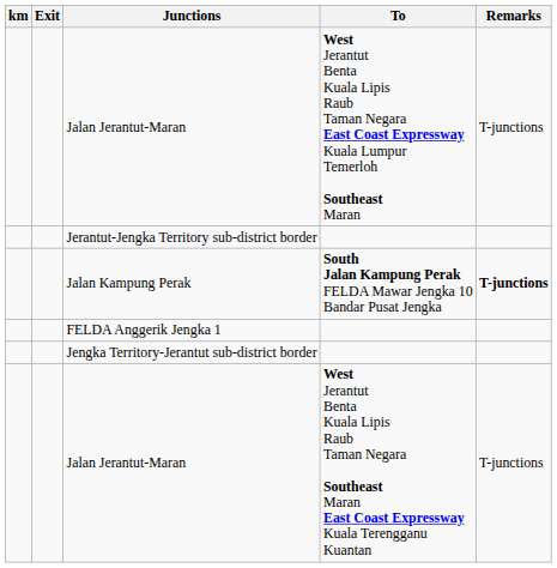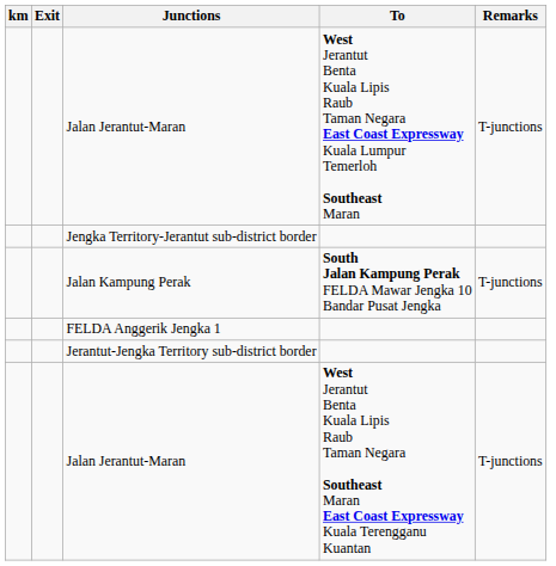 <table class="wikitable">
 <tr>
 <th>km</th>
 <th>Exit</th>
 <th>Junctions</th>
 <th>To</th>
 <th>Remarks</th>
 </tr>
 <tr>
 <td></td>
 <td></td>
 <td>Jalan Jerantut-Maran</td>
 <td><strong>West</strong><br> Jerantut<br> Benta<br>Kuala Lipis<br>Raub<br>Taman Negara<br> <strong><a href='#'>East Coast Expressway</a></strong><br>Kuala Lumpur<br>Temerloh<br><br><strong>Southeast</strong><br>Maran</td>
 <td>T-junctions</td>
 </tr>
 <tr>
 <td></td>
 <td></td>
-<td>Jerantut-Jengka Territory sub-district border</td>
+<td>Jengka Territory-Jerantut sub-district border</td>
 <td></td>
 <td></td>
 </tr>
 <tr>
 <td></td>
 <td></td>
 <td>Jalan Kampung Perak</td>
 <td><strong>South</strong><br><strong>Jalan Kampung Perak</strong><br>FELDA Mawar Jengka 10<br>Bandar Pusat Jengka</td>
-<td><strong>T-junctions</strong></td>
+<td>T-junctions</td>
 </tr>
 <tr>
 <td></td>
 <td></td>
 <td>FELDA Anggerik Jengka 1</td>
 <td></td>
 <td></td>
 </tr>
 <tr>
 <td></td>
 <td></td>
-<td>Jengka Territory-Jerantut sub-district border</td>
+<td>Jerantut-Jengka Territory sub-district border</td>
 <td></td>
 <td></td>
 </tr>
 <tr>
 <td></td>
 <td></td>
 <td>Jalan Jerantut-Maran</td>
 <td><strong>West</strong><br> Jerantut<br> Benta<br>Kuala Lipis<br>Raub<br>Taman Negara<br><br><strong>Southeast</strong><br>Maran<br> <strong><a href='#'>East Coast Expressway</a></strong><br>Kuala Terengganu<br>Kuantan</td>
 <td>T-junctions</td>
 </tr>
 </table>
